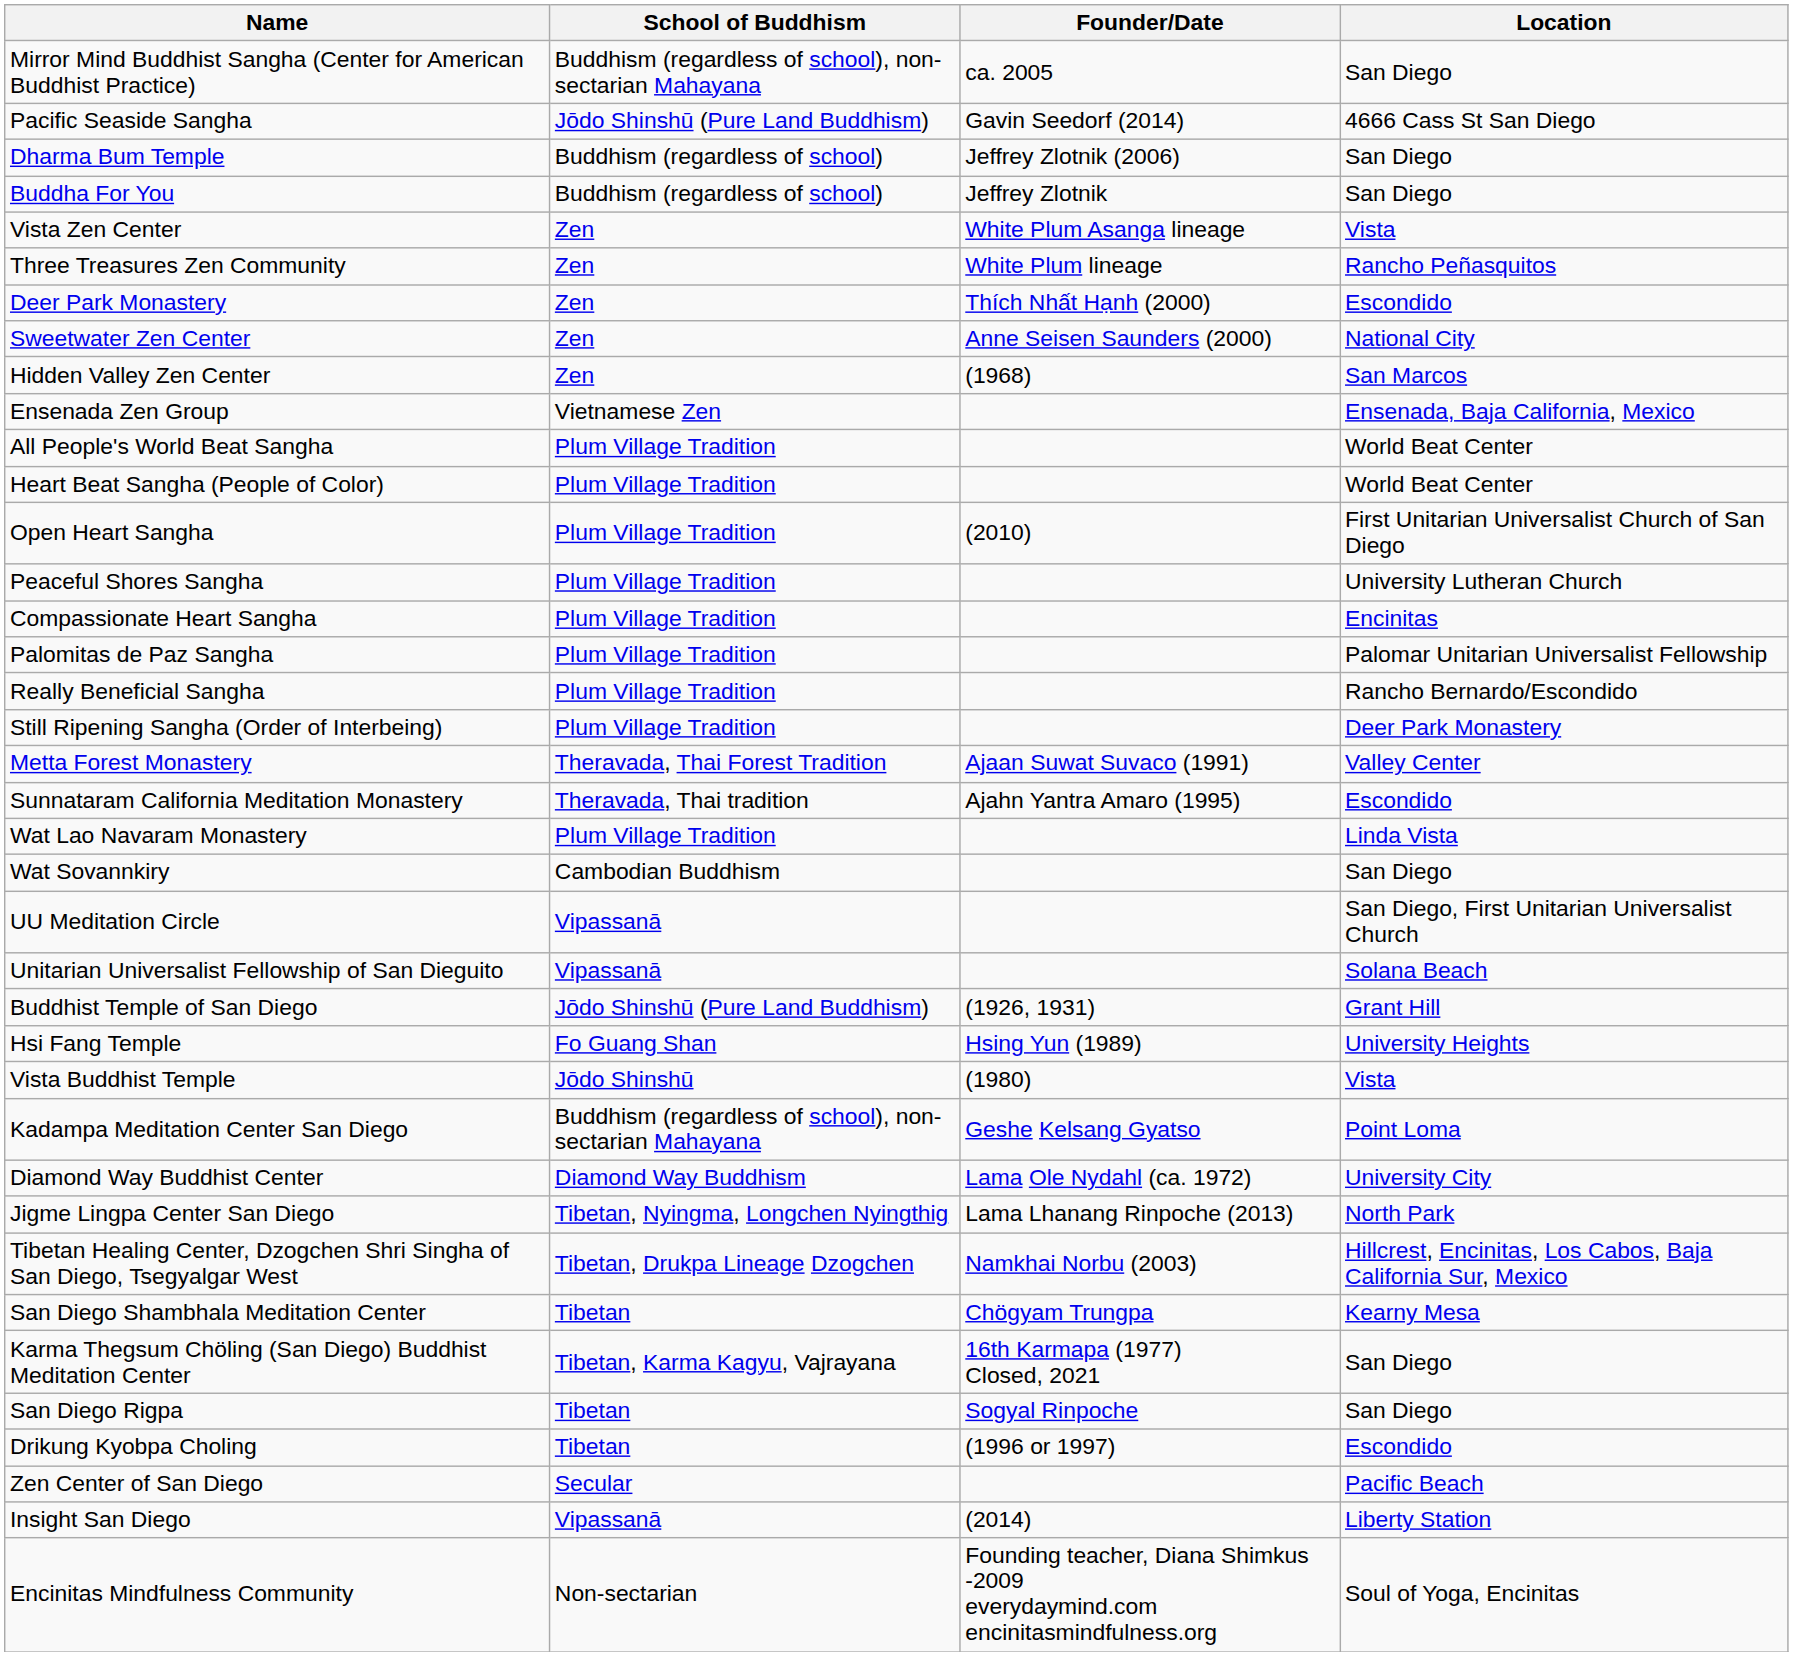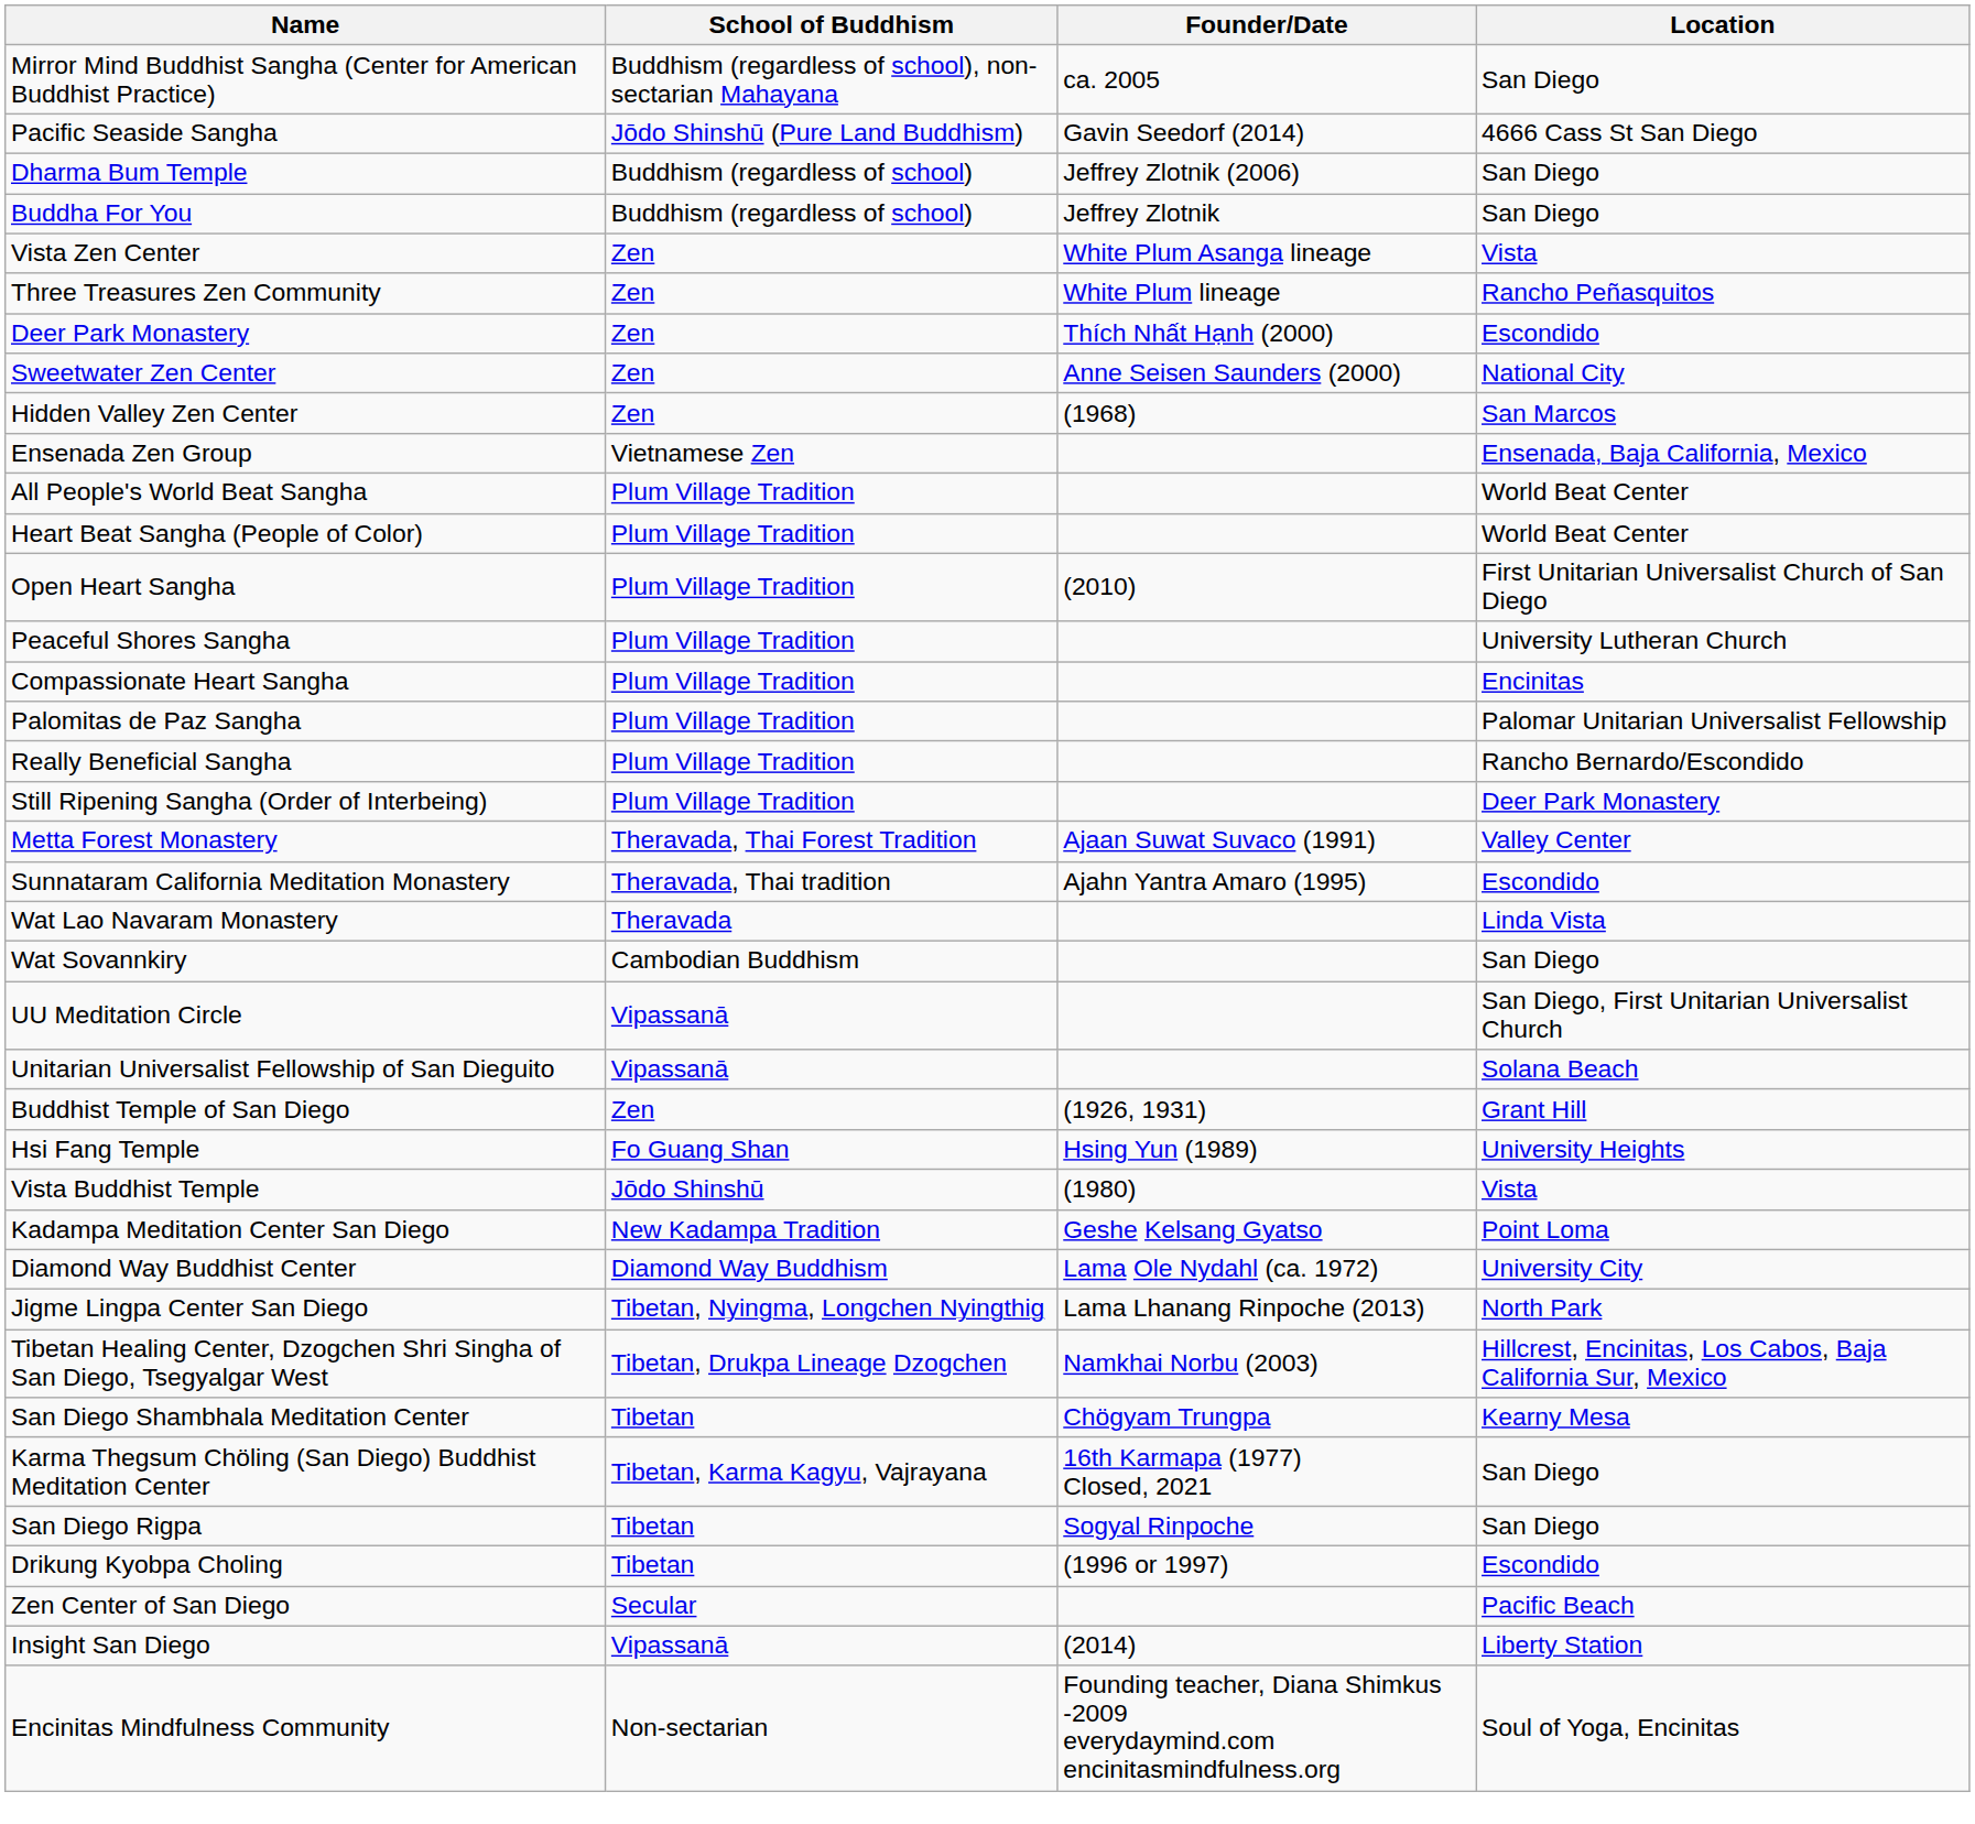 <table class="wikitable sortable" border="1">
 <tr>
 <th>Name</th>
 <th>School of Buddhism</th>
 <th>Founder/Date</th>
 <th>Location</th>
 </tr>
 <tr>
 <td>Mirror Mind Buddhist Sangha (Center for American Buddhist Practice)</td>
 <td>Buddhism (regardless of <a href='#'>school</a>), non-sectarian <a href='#'>Mahayana</a></td>
 <td>ca. 2005</td>
 <td>San Diego</td>
 </tr>
 <tr>
 <td>Pacific Seaside Sangha</td>
 <td><a href='#'>Jōdo Shinshū</a> (<a href='#'>Pure Land Buddhism</a>)</td>
 <td>Gavin Seedorf (2014)</td>
 <td>4666 Cass St San Diego</td>
 </tr>
 <tr>
 <td><a href='#'>Dharma Bum Temple</a></td>
 <td>Buddhism (regardless of <a href='#'>school</a>)</td>
 <td>Jeffrey Zlotnik (2006)</td>
 <td>San Diego</td>
 </tr>
 <tr>
 <td><a href='#'>Buddha For You</a></td>
 <td>Buddhism (regardless of <a href='#'>school</a>)</td>
 <td>Jeffrey Zlotnik</td>
 <td>San Diego</td>
 </tr>
 <tr>
 <td>Vista Zen Center</td>
 <td><a href='#'>Zen</a></td>
 <td><a href='#'>White Plum Asanga</a> lineage</td>
 <td><a href='#'>Vista</a></td>
 </tr>
 <tr>
 <td>Three Treasures Zen Community</td>
 <td><a href='#'>Zen</a></td>
 <td><a href='#'>White Plum</a> lineage</td>
 <td><a href='#'>Rancho Peñasquitos</a></td>
 </tr>
 <tr>
 <td><a href='#'>Deer Park Monastery</a></td>
 <td><a href='#'>Zen</a></td>
 <td><a href='#'>Thích Nhất Hạnh</a> (2000)</td>
 <td><a href='#'>Escondido</a></td>
 </tr>
 <tr>
 <td><a href='#'>Sweetwater Zen Center</a></td>
 <td><a href='#'>Zen</a></td>
 <td><a href='#'>Anne Seisen Saunders</a> (2000)</td>
 <td><a href='#'>National City</a></td>
 </tr>
 <tr>
 <td>Hidden Valley Zen Center</td>
 <td><a href='#'>Zen</a></td>
 <td>(1968)</td>
 <td><a href='#'>San Marcos</a></td>
 </tr>
 <tr>
 <td>Ensenada Zen Group</td>
 <td>Vietnamese <a href='#'>Zen</a></td>
 <td></td>
 <td><a href='#'>Ensenada, Baja California</a>, <a href='#'>Mexico</a></td>
 </tr>
 <tr>
 <td>All People's World Beat Sangha</td>
 <td><a href='#'>Plum Village Tradition</a></td>
 <td></td>
 <td>World Beat Center</td>
 </tr>
 <tr>
 <td>Heart Beat Sangha (People of Color)</td>
 <td><a href='#'>Plum Village Tradition</a></td>
 <td></td>
 <td>World Beat Center</td>
 </tr>
 <tr>
 <td>Open Heart Sangha</td>
 <td><a href='#'>Plum Village Tradition</a></td>
 <td>(2010)</td>
 <td>First Unitarian Universalist Church of San Diego</td>
 </tr>
 <tr>
 <td>Peaceful Shores Sangha</td>
 <td><a href='#'>Plum Village Tradition</a></td>
 <td></td>
 <td>University Lutheran Church</td>
 </tr>
 <tr>
 <td>Compassionate Heart Sangha</td>
 <td><a href='#'>Plum Village Tradition</a></td>
 <td></td>
 <td><a href='#'>Encinitas</a></td>
 </tr>
 <tr>
 <td>Palomitas de Paz Sangha</td>
 <td><a href='#'>Plum Village Tradition</a></td>
 <td></td>
 <td>Palomar Unitarian Universalist Fellowship</td>
 </tr>
 <tr>
 <td>Really Beneficial Sangha</td>
 <td><a href='#'>Plum Village Tradition</a></td>
 <td></td>
 <td>Rancho Bernardo/Escondido</td>
 </tr>
 <tr>
 <td>Still Ripening Sangha (Order of Interbeing)</td>
 <td><a href='#'>Plum Village Tradition</a></td>
 <td></td>
 <td><a href='#'>Deer Park Monastery</a><br></td>
 </tr>
 <tr>
 <td><a href='#'>Metta Forest Monastery</a></td>
 <td><a href='#'>Theravada</a>, <a href='#'>Thai Forest Tradition</a></td>
 <td><a href='#'>Ajaan Suwat Suvaco</a> (1991)</td>
 <td><a href='#'>Valley Center</a></td>
 </tr>
 <tr>
 <td>Sunnataram California Meditation Monastery</td>
 <td><a href='#'>Theravada</a>, Thai tradition</td>
 <td>Ajahn Yantra Amaro (1995)</td>
 <td><a href='#'>Escondido</a></td>
 </tr>
 <tr>
 <td>Wat Lao Navaram Monastery</td>
-<td><a href='#'>Plum Village Tradition</a></td>
+<td><a href='#'>Theravada</a></td>
 <td></td>
 <td><a href='#'>Linda Vista</a></td>
 </tr>
 <tr>
 <td>Wat Sovannkiry</td>
 <td>Cambodian Buddhism</td>
 <td></td>
 <td>San Diego</td>
 </tr>
 <tr>
 <td>UU Meditation Circle</td>
 <td><a href='#'>Vipassanā</a></td>
 <td></td>
 <td>San Diego, First Unitarian Universalist Church</td>
 </tr>
 <tr>
 <td>Unitarian Universalist Fellowship of San Dieguito</td>
 <td><a href='#'>Vipassanā</a></td>
 <td></td>
 <td><a href='#'>Solana Beach</a></td>
 </tr>
 <tr>
 <td>Buddhist Temple of San Diego</td>
-<td><a href='#'>Jōdo Shinshū</a> (<a href='#'>Pure Land Buddhism</a>)</td>
+<td><a href='#'>Zen</a></td>
 <td>(1926, 1931)</td>
 <td><a href='#'>Grant Hill</a></td>
 </tr>
 <tr>
 <td>Hsi Fang Temple</td>
 <td><a href='#'>Fo Guang Shan</a></td>
 <td><a href='#'>Hsing Yun</a> (1989)</td>
 <td><a href='#'>University Heights</a></td>
 </tr>
 <tr>
 <td>Vista Buddhist Temple</td>
 <td><a href='#'>Jōdo Shinshū</a></td>
 <td>(1980)</td>
 <td><a href='#'>Vista</a></td>
 </tr>
 <tr>
 <td>Kadampa Meditation Center San Diego</td>
-<td>Buddhism (regardless of <a href='#'>school</a>), non-sectarian <a href='#'>Mahayana</a></td>
+<td><a href='#'>New Kadampa Tradition</a></td>
 <td><a href='#'>Geshe</a> <a href='#'>Kelsang Gyatso</a></td>
 <td><a href='#'>Point Loma</a></td>
 </tr>
 <tr>
 <td>Diamond Way Buddhist Center</td>
 <td><a href='#'>Diamond Way Buddhism</a></td>
 <td><a href='#'>Lama</a> <a href='#'>Ole Nydahl</a> (ca. 1972)</td>
 <td><a href='#'>University City</a></td>
 </tr>
 <tr>
 <td>Jigme Lingpa Center San Diego</td>
 <td><a href='#'>Tibetan</a>, <a href='#'>Nyingma</a>, <a href='#'>Longchen Nyingthig</a></td>
 <td>Lama Lhanang Rinpoche (2013)</td>
 <td><a href='#'>North Park</a></td>
 </tr>
 <tr>
 <td>Tibetan Healing Center, Dzogchen Shri Singha of San Diego, Tsegyalgar West</td>
 <td><a href='#'>Tibetan</a>, <a href='#'>Drukpa Lineage</a> <a href='#'>Dzogchen</a></td>
 <td><a href='#'>Namkhai Norbu</a> (2003)</td>
 <td><a href='#'>Hillcrest</a>, <a href='#'>Encinitas</a>, <a href='#'>Los Cabos</a>, <a href='#'>Baja California Sur</a>, <a href='#'>Mexico</a></td>
 </tr>
 <tr>
 <td>San Diego Shambhala Meditation Center</td>
 <td><a href='#'>Tibetan</a></td>
 <td><a href='#'>Chögyam Trungpa</a></td>
 <td><a href='#'>Kearny Mesa</a></td>
 </tr>
 <tr>
 <td>Karma Thegsum Chöling (San Diego) Buddhist Meditation Center</td>
 <td><a href='#'>Tibetan</a>, <a href='#'>Karma Kagyu</a>, Vajrayana</td>
 <td><a href='#'>16th Karmapa</a> (1977)<br>Closed, 2021</td>
 <td>San Diego</td>
 </tr>
 <tr>
 <td>San Diego Rigpa</td>
 <td><a href='#'>Tibetan</a></td>
 <td><a href='#'>Sogyal Rinpoche</a></td>
 <td>San Diego</td>
 </tr>
 <tr>
 <td>Drikung Kyobpa Choling</td>
 <td><a href='#'>Tibetan</a></td>
 <td>(1996 or 1997)</td>
 <td><a href='#'>Escondido</a></td>
 </tr>
 <tr>
 <td>Zen Center of San Diego</td>
 <td><a href='#'>Secular</a></td>
 <td><br></td>
 <td><a href='#'>Pacific Beach</a></td>
 </tr>
 <tr>
 <td>Insight San Diego</td>
 <td><a href='#'>Vipassanā</a></td>
 <td>(2014)</td>
 <td><a href='#'>Liberty Station</a></td>
 </tr>
 <tr>
 <td>Encinitas Mindfulness Community</td>
 <td>Non-sectarian</td>
 <td>Founding teacher, Diana Shimkus -2009<br>everydaymind.com encinitasmindfulness.org</td>
 <td>Soul of Yoga, Encinitas</td>
 </tr>
 </table>
